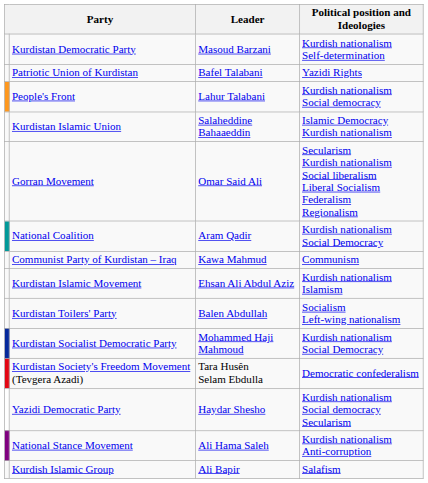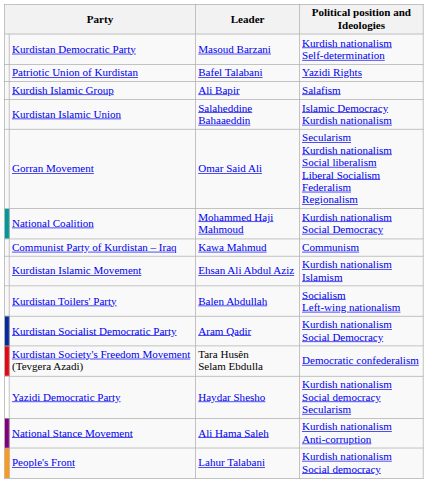 <table class="wikitable">
 <tr>
 <th colspan=2>Party</th>
 <th>Leader</th>
 <th>Political position and Ideologies</th>
 </tr>
 <tr>
 <td bgcolor=></td>
 <td><a href='#'>Kurdistan Democratic Party</a></td>
 <td><a href='#'>Masoud Barzani</a></td>
 <td><a href='#'>Kurdish nationalism</a><br><a href='#'>Self-determination</a></td>
 </tr>
 <tr>
 <td bgcolor=></td>
 <td><a href='#'>Patriotic Union of Kurdistan</a></td>
 <td><a href='#'>Bafel Talabani</a></td>
 <td><a href='#'>Yazidi Rights</a></td>
 </tr>
 <tr>
-<td bgcolor=#FF981D></td>
-<td><a href='#'>People's Front</a></td>
-<td><a href='#'>Lahur Talabani</a></td>
-<td><a href='#'>Kurdish nationalism</a><br><a href='#'>Social democracy</a></td>
+<td bgcolor=></td>
+<td><a href='#'>Kurdish Islamic Group</a></td>
+<td><a href='#'>Ali Bapir</a></td>
+<td><a href='#'>Salafism</a></td>
 </tr>
 <tr>
 <td bgcolor=></td>
 <td><a href='#'>Kurdistan Islamic Union</a></td>
 <td><a href='#'>Salaheddine Bahaaeddin</a></td>
 <td><a href='#'>Islamic Democracy</a><br><a href='#'>Kurdish nationalism</a></td>
 </tr>
 <tr>
 <td bgcolor=></td>
 <td><a href='#'>Gorran Movement</a></td>
 <td><a href='#'>Omar Said Ali</a></td>
 <td><a href='#'>Secularism</a><br><a href='#'>Kurdish nationalism</a><br><a href='#'>Social liberalism</a><br><a href='#'>Liberal Socialism</a><br><a href='#'>Federalism</a><br><a href='#'>Regionalism</a></td>
 </tr>
 <tr>
 <td bgcolor=#009999></td>
 <td><a href='#'>National Coalition</a></td>
-<td><a href='#'>Aram Qadir</a></td>
+<td><a href='#'>Mohammed Haji Mahmoud</a></td>
 <td><a href='#'>Kurdish nationalism</a><br><a href='#'>Social Democracy</a></td>
 </tr>
 <tr>
 <td bgcolor=></td>
 <td><a href='#'>Communist Party of Kurdistan – Iraq</a></td>
 <td><a href='#'>Kawa Mahmud</a></td>
 <td><a href='#'>Communism</a></td>
 </tr>
 <tr>
 <td bgcolor=></td>
 <td><a href='#'>Kurdistan Islamic Movement</a></td>
 <td><a href='#'>Ehsan Ali Abdul Aziz</a></td>
 <td><a href='#'>Kurdish nationalism</a><br><a href='#'>Islamism</a></td>
 </tr>
 <tr>
 <td bgcolor=></td>
 <td><a href='#'>Kurdistan Toilers' Party</a></td>
 <td><a href='#'>Balen Abdullah</a></td>
 <td><a href='#'>Socialism</a><br><a href='#'>Left-wing nationalism</a></td>
 </tr>
 <tr>
 <td bgcolor=#06299C></td>
 <td><a href='#'>Kurdistan Socialist Democratic Party</a></td>
-<td><a href='#'>Mohammed Haji Mahmoud</a></td>
+<td><a href='#'>Aram Qadir</a></td>
 <td><a href='#'>Kurdish nationalism</a><br><a href='#'>Social Democracy</a></td>
 </tr>
 <tr>
 <td bgcolor=#E40613></td>
 <td><a href='#'>Kurdistan Society's Freedom Movement</a> (Tevgera Azadi)</td>
 <td>Tara Husên<br>Selam Ebdulla</td>
 <td><a href='#'>Democratic confederalism</a></td>
 </tr>
 <tr>
 <td bgcolor=#FFFFFF></td>
 <td><a href='#'>Yazidi Democratic Party</a></td>
 <td><a href='#'>Haydar Shesho</a></td>
 <td><a href='#'>Kurdish nationalism</a><br><a href='#'>Social democracy</a><br><a href='#'>Secularism</a></td>
 </tr>
 <tr>
 <td bgcolor=#800080></td>
 <td><a href='#'>National Stance Movement</a></td>
 <td><a href='#'>Ali Hama Saleh</a></td>
 <td><a href='#'>Kurdish nationalism</a><br><a href='#'>Anti-corruption</a></td>
 </tr>
 <tr>
-<td bgcolor=></td>
-<td><a href='#'>Kurdish Islamic Group</a></td>
-<td><a href='#'>Ali Bapir</a></td>
-<td><a href='#'>Salafism</a></td>
+<td bgcolor=#FF981D></td>
+<td><a href='#'>People's Front</a></td>
+<td><a href='#'>Lahur Talabani</a></td>
+<td><a href='#'>Kurdish nationalism</a><br><a href='#'>Social democracy</a></td>
 </tr>
 </table>
